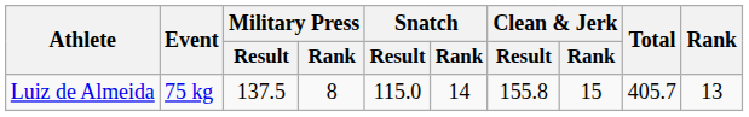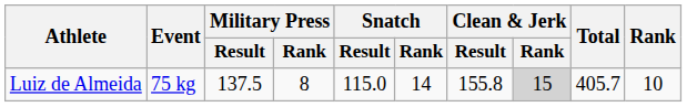 <table class="wikitable" style="font-size:90%">
 <tr>
 <th rowspan="2">Athlete</th>
 <th rowspan="2">Event</th>
 <th colspan="2">Military Press</th>
 <th colspan="2">Snatch</th>
 <th colspan="2">Clean & Jerk</th>
 <th rowspan="2">Total</th>
 <th rowspan="2">Rank</th>
 </tr>
 <tr style="font-size:95%">
 <th>Result</th>
 <th>Rank</th>
 <th>Result</th>
 <th>Rank</th>
 <th>Result</th>
 <th>Rank</th>
 </tr>
 <tr align=center>
 <td align=left><a href='#'>Luiz de Almeida</a></td>
 <td align=left><a href='#'>75 kg</a></td>
 <td>137.5</td>
 <td>8</td>
 <td>115.0</td>
 <td>14</td>
 <td>155.8</td>
-<td>15</td>
+<td style="background: lightgrey;">15</td>
 <td>405.7</td>
-<td>13</td>
+<td>10</td>
 </tr>
 </table>
